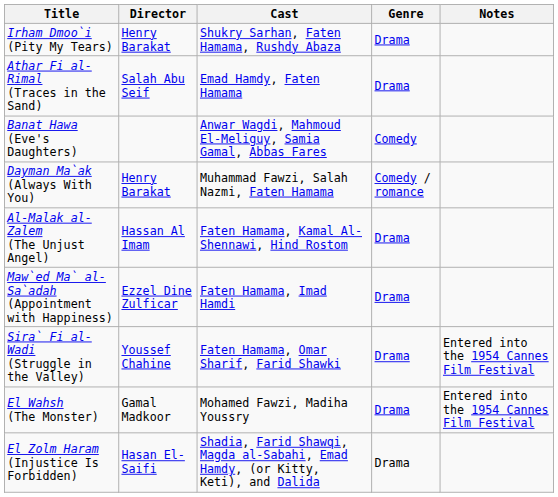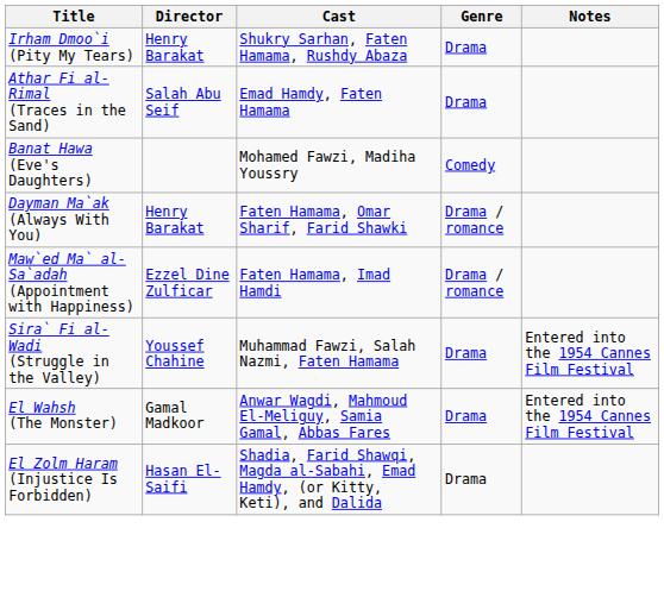 <table class="wikitable">
 <tr>
 <th>Title</th>
 <th>Director</th>
 <th>Cast</th>
 <th>Genre</th>
 <th>Notes</th>
 </tr>
 <tr>
 <td><em><a href='#'>Irham Dmoo`i</a></em><br>(Pity My Tears)</td>
 <td><a href='#'>Henry Barakat</a></td>
 <td><a href='#'>Shukry Sarhan</a>, <a href='#'>Faten Hamama</a>, <a href='#'>Rushdy Abaza</a></td>
 <td><a href='#'>Drama</a></td>
 <td></td>
 </tr>
 <tr>
 <td><em><a href='#'>Athar Fi al-Rimal</a></em><br>(Traces in the Sand)</td>
 <td><a href='#'>Salah Abu Seif</a></td>
 <td><a href='#'>Emad Hamdy</a>, <a href='#'>Faten Hamama</a></td>
 <td><a href='#'>Drama</a></td>
 <td></td>
 </tr>
 <tr>
 <td><em><a href='#'>Banat Hawa</a></em><br>(Eve's Daughters)</td>
 <td></td>
-<td><a href='#'>Anwar Wagdi</a>, <a href='#'>Mahmoud El-Meliguy</a>, <a href='#'>Samia Gamal</a>, <a href='#'>Abbas Fares</a></td>
+<td>Mohamed Fawzi, Madiha Youssry</td>
 <td><a href='#'>Comedy</a></td>
 <td></td>
 </tr>
 <tr>
 <td><em><a href='#'>Dayman Ma`ak</a></em><br>(Always With You)</td>
 <td><a href='#'>Henry Barakat</a></td>
-<td>Muhammad Fawzi, Salah Nazmi, <a href='#'>Faten Hamama</a></td>
-<td><a href='#'>Comedy</a> / <a href='#'>romance</a></td>
-<td></td>
-</tr>
-<tr>
-<td><em><a href='#'>Al-Malak al-Zalem</a></em><br>(The Unjust Angel)</td>
-<td><a href='#'>Hassan Al Imam</a></td>
-<td><a href='#'>Faten Hamama</a>, <a href='#'>Kamal Al-Shennawi</a>, <a href='#'>Hind Rostom</a></td>
-<td><a href='#'>Drama</a></td>
+<td><a href='#'>Faten Hamama</a>, <a href='#'>Omar Sharif</a>, <a href='#'>Farid Shawki</a></td>
+<td><a href='#'>Drama</a> / <a href='#'>romance</a></td>
 <td></td>
 </tr>
 <tr>
 <td><em><a href='#'>Maw`ed Ma` al-Sa`adah</a></em><br>(Appointment with Happiness)</td>
 <td><a href='#'>Ezzel Dine Zulficar</a></td>
 <td><a href='#'>Faten Hamama</a>, <a href='#'>Imad Hamdi</a></td>
-<td><a href='#'>Drama</a></td>
+<td><a href='#'>Drama</a> / <a href='#'>romance</a></td>
 <td></td>
 </tr>
 <tr>
 <td><em><a href='#'>Sira` Fi al-Wadi</a></em><br>(Struggle in the Valley)</td>
 <td><a href='#'>Youssef Chahine</a></td>
-<td><a href='#'>Faten Hamama</a>, <a href='#'>Omar Sharif</a>, <a href='#'>Farid Shawki</a></td>
+<td>Muhammad Fawzi, Salah Nazmi, <a href='#'>Faten Hamama</a></td>
 <td><a href='#'>Drama</a></td>
 <td>Entered into the <a href='#'>1954 Cannes Film Festival</a></td>
 </tr>
 <tr>
 <td><em><a href='#'>El Wahsh</a></em><br>(The Monster)</td>
 <td>Gamal Madkoor</td>
-<td>Mohamed Fawzi, Madiha Youssry</td>
+<td><a href='#'>Anwar Wagdi</a>, <a href='#'>Mahmoud El-Meliguy</a>, <a href='#'>Samia Gamal</a>, <a href='#'>Abbas Fares</a></td>
 <td><a href='#'>Drama</a></td>
 <td>Entered into the <a href='#'>1954 Cannes Film Festival</a></td>
 </tr>
 <tr>
 <td><em><a href='#'>El Zolm Haram</a></em><br>(Injustice Is Forbidden)</td>
 <td><a href='#'>Hasan El-Saifi</a></td>
 <td><a href='#'>Shadia</a>, <a href='#'>Farid Shawqi</a>, <a href='#'>Magda al-Sabahi</a>, <a href='#'>Emad Hamdy</a>,  (or Kitty, Keti), and <a href='#'>Dalida</a></td>
 <td>Drama</td>
 <td></td>
 </tr>
 </table>
